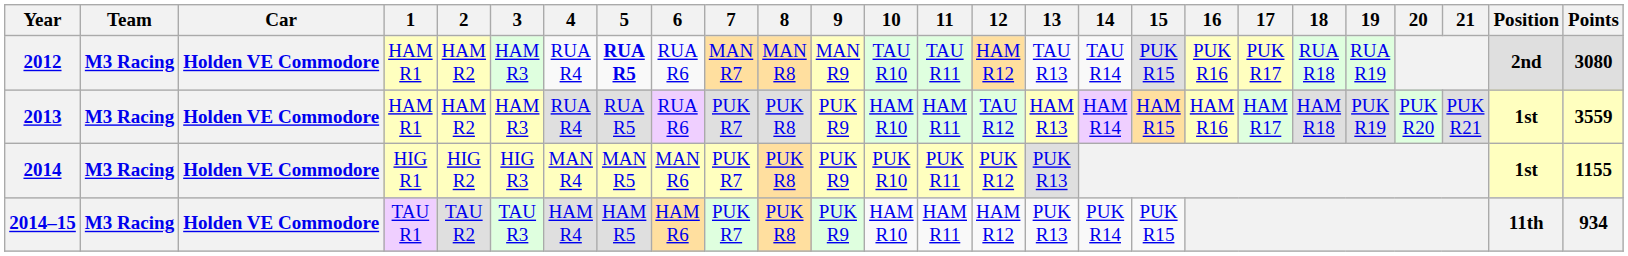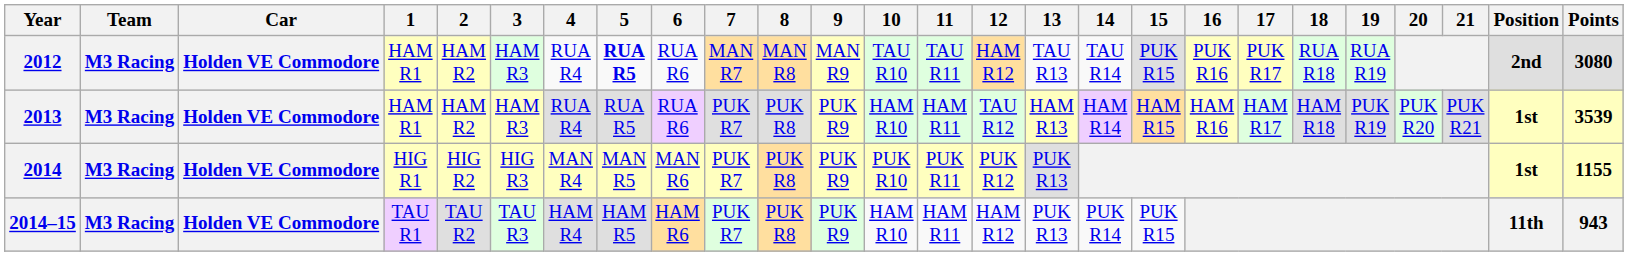 <table class="wikitable" style="text-align:center; font-size:85%">
 <tr>
 <th>Year</th>
 <th>Team</th>
 <th>Car</th>
 <th>1</th>
 <th>2</th>
 <th>3</th>
 <th>4</th>
 <th>5</th>
 <th>6</th>
 <th>7</th>
 <th>8</th>
 <th>9</th>
 <th>10</th>
 <th>11</th>
 <th>12</th>
 <th>13</th>
 <th>14</th>
 <th>15</th>
 <th>16</th>
 <th>17</th>
 <th>18</th>
 <th>19</th>
 <th>20</th>
 <th>21</th>
 <th>Position</th>
 <th>Points</th>
 </tr>
 <tr>
 <th><a href='#'>2012</a></th>
 <th><a href='#'>M3 Racing</a></th>
 <th><a href='#'>Holden VE Commodore</a></th>
 <td style="background:#ffffbf;"><a href='#'>HAM <br> R1</a><br></td>
 <td style="background:#ffffbf;"><a href='#'>HAM <br> R2</a><br></td>
 <td style="background:#dfffdf;"><a href='#'>HAM <br> R3</a><br></td>
 <td><a href='#'>RUA <br> R4</a></td>
 <td><strong><a href='#'>RUA <br> R5</a></strong></td>
 <td><a href='#'>RUA <br> R6</a></td>
 <td style="background:#ffdf9f;"><a href='#'>MAN <br> R7</a><br></td>
 <td style="background:#ffdf9f;"><a href='#'>MAN <br> R8</a><br></td>
 <td style="background:#ffffbf;"><a href='#'>MAN <br> R9</a><br></td>
 <td style="background:#dfffdf;"><a href='#'>TAU <br> R10</a><br></td>
 <td style="background:#dfffdf;"><a href='#'>TAU <br> R11</a><br></td>
 <td style="background:#ffdf9f;"><a href='#'>HAM <br> R12</a><br></td>
 <td><a href='#'>TAU <br> R13</a></td>
 <td><a href='#'>TAU <br> R14</a></td>
 <td style="background:#dfdfdf;"><a href='#'>PUK <br> R15</a><br></td>
 <td style="background:#ffffbf;"><a href='#'>PUK <br> R16</a><br></td>
 <td style="background:#ffffbf;"><a href='#'>PUK <br> R17</a><br></td>
 <td style="background:#dfffdf;"><a href='#'>RUA <br> R18</a><br></td>
 <td style="background:#dfffdf;"><a href='#'>RUA <br> R19</a><br></td>
 <th colspan=2></th>
 <th style="background:#dfdfdf;"><strong>2nd</strong></th>
 <th style="background:#dfdfdf;"><strong>3080</strong></th>
 </tr>
 <tr>
 <th><a href='#'>2013</a></th>
 <th><a href='#'>M3 Racing</a></th>
 <th><a href='#'>Holden VE Commodore</a></th>
 <td style="background:#ffffbf;"><a href='#'>HAM <br> R1</a><br></td>
 <td style="background:#ffffbf;"><a href='#'>HAM <br> R2</a><br></td>
 <td style="background:#ffffbf;"><a href='#'>HAM <br> R3</a><br></td>
 <td style="background:#dfdfdf;"><a href='#'>RUA <br> R4</a><br></td>
 <td style="background:#dfdfdf;"><a href='#'>RUA <br> R5</a><br></td>
 <td style="background:#efcfff;"><a href='#'>RUA <br> R6</a><br></td>
 <td style="background:#dfdfdf;"><a href='#'>PUK <br> R7</a><br></td>
 <td style="background:#dfdfdf;"><a href='#'>PUK <br> R8</a><br></td>
 <td style="background:#ffffbf;"><a href='#'>PUK <br> R9</a><br></td>
 <td style="background:#dfffdf;"><a href='#'>HAM <br> R10</a><br></td>
 <td style="background:#dfffdf;"><a href='#'>HAM <br> R11</a><br></td>
 <td style="background:#dfffdf;"><a href='#'>TAU <br> R12</a><br></td>
 <td style="background:#ffffbf;"><a href='#'>HAM <br> R13</a><br></td>
 <td style="background:#efcfff;"><a href='#'>HAM <br> R14</a><br></td>
 <td style="background:#ffdf9f;"><a href='#'>HAM <br> R15</a><br></td>
 <td style="background:#ffffbf;"><a href='#'>HAM <br> R16</a><br></td>
 <td style="background:#dfffdf;"><a href='#'>HAM <br> R17</a><br></td>
 <td style="background:#dfdfdf;"><a href='#'>HAM <br> R18</a><br></td>
 <td style="background:#dfdfdf;"><a href='#'>PUK <br> R19</a><br></td>
 <td style="background:#dfffdf;"><a href='#'>PUK <br> R20</a><br></td>
 <td style="background:#dfdfdf;"><a href='#'>PUK <br> R21</a><br></td>
 <th style="background:#ffffbf;"><strong>1st</strong></th>
-<th style="background:#ffffbf;"><strong>3559</strong></th>
+<th style="background:#ffffbf;"><strong>3539</strong></th>
 </tr>
 <tr>
 <th><a href='#'>2014</a></th>
 <th><a href='#'>M3 Racing</a></th>
 <th><a href='#'>Holden VE Commodore</a></th>
 <td style="background:#ffffbf;"><a href='#'>HIG <br> R1</a><br></td>
 <td style="background:#ffffbf;"><a href='#'>HIG <br> R2</a><br></td>
 <td style="background:#ffffbf;"><a href='#'>HIG <br> R3</a><br></td>
 <td style="background:#ffffbf;"><a href='#'>MAN <br> R4</a><br></td>
 <td style="background:#ffffbf;"><a href='#'>MAN <br> R5</a><br></td>
 <td style="background:#ffffbf;"><a href='#'>MAN <br> R6</a><br></td>
 <td style="background:#ffffbf;"><a href='#'>PUK <br> R7</a><br></td>
 <td style="background:#ffdf9f;"><a href='#'>PUK <br> R8</a><br></td>
 <td style="background:#ffffbf;"><a href='#'>PUK <br> R9</a><br></td>
 <td style="background:#ffffbf;"><a href='#'>PUK <br> R10</a><br></td>
 <td style="background:#ffffbf;"><a href='#'>PUK <br> R11</a><br></td>
 <td style="background:#ffffbf;"><a href='#'>PUK <br> R12</a><br></td>
 <td style="background:#dfdfdf;"><a href='#'>PUK <br> R13</a><br></td>
 <th colspan=8></th>
 <th style="background:#ffffbf;"><strong>1st</strong></th>
 <th style="background:#ffffbf;"><strong>1155</strong></th>
 </tr>
 <tr>
 <th><a href='#'>2014–15</a></th>
 <th><a href='#'>M3 Racing</a></th>
 <th><a href='#'>Holden VE Commodore</a></th>
 <td style="background:#efcfff;"><a href='#'>TAU <br> R1</a><br></td>
 <td style="background:#dfdfdf;"><a href='#'>TAU <br> R2</a><br></td>
 <td style="background:#dfffdf;"><a href='#'>TAU <br> R3</a><br></td>
 <td style="background:#dfdfdf;"><a href='#'>HAM <br> R4</a><br></td>
 <td style="background:#dfdfdf;"><a href='#'>HAM <br> R5</a><br></td>
 <td style="background:#ffdf9f;"><a href='#'>HAM <br> R6</a><br></td>
 <td style="background:#dfffdf;"><a href='#'>PUK <br> R7</a><br></td>
 <td style="background:#ffdf9f;"><a href='#'>PUK <br> R8</a><br></td>
 <td style="background:#dfffdf;"><a href='#'>PUK <br> R9</a><br></td>
 <td><a href='#'>HAM <br> R10</a></td>
 <td><a href='#'>HAM <br> R11</a></td>
 <td><a href='#'>HAM <br> R12</a></td>
 <td><a href='#'>PUK <br> R13</a></td>
 <td><a href='#'>PUK <br> R14</a></td>
 <td><a href='#'>PUK <br> R15</a></td>
 <th colspan=6></th>
 <th>11th</th>
-<th>934</th>
+<th>943</th>
 </tr>
 </table>
